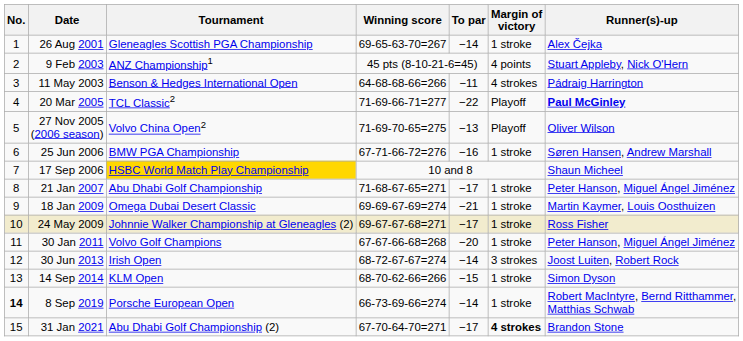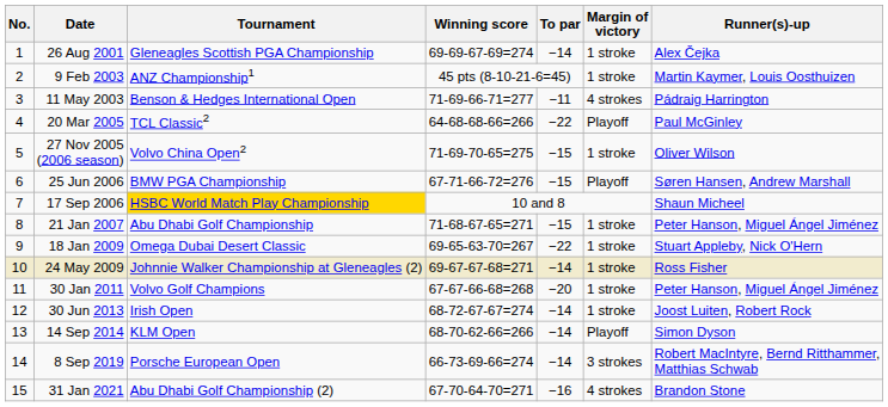 <table class="wikitable" style="font-size:95%;">
 <tr>
 <th>No.</th>
 <th>Date</th>
 <th>Tournament</th>
 <th>Winning score</th>
 <th>To par</th>
 <th>Margin of<br>victory</th>
 <th>Runner(s)-up</th>
 </tr>
 <tr>
 <td align=center>1</td>
 <td align=right>26 Aug <a href='#'>2001</a></td>
 <td><a href='#'>Gleneagles Scottish PGA Championship</a></td>
-<td>69-65-63-70=267</td>
+<td>69-69-67-69=274</td>
 <td align=center>−14</td>
 <td>1 stroke</td>
 <td> <a href='#'>Alex Čejka</a></td>
 </tr>
 <tr>
 <td align=center>2</td>
 <td align=right>9 Feb <a href='#'>2003</a></td>
 <td><a href='#'>ANZ Championship</a><sup>1</sup></td>
 <td colspan=2 align=center>45 pts (8-10-21-6=45)</td>
-<td>4 points</td>
-<td> <a href='#'>Stuart Appleby</a>,  <a href='#'>Nick O'Hern</a></td>
+<td>1 stroke</td>
+<td> <a href='#'>Martin Kaymer</a>,  <a href='#'>Louis Oosthuizen</a></td>
 </tr>
 <tr>
 <td align=center>3</td>
 <td align=right>11 May 2003</td>
 <td><a href='#'>Benson & Hedges International Open</a></td>
-<td>64-68-68-66=266</td>
+<td>71-69-66-71=277</td>
 <td align=center>−11</td>
 <td>4 strokes</td>
 <td> <a href='#'>Pádraig Harrington</a></td>
 </tr>
 <tr>
 <td align=center>4</td>
 <td align=right>20 Mar <a href='#'>2005</a></td>
 <td><a href='#'>TCL Classic</a><sup>2</sup></td>
-<td>71-69-66-71=277</td>
+<td>64-68-68-66=266</td>
 <td align=center>−22</td>
 <td>Playoff</td>
-<td><strong> <a href='#'>Paul McGinley</a></strong></td>
+<td> <a href='#'>Paul McGinley</a></td>
 </tr>
 <tr>
 <td align=center>5</td>
 <td align=right>27 Nov 2005<br>(<a href='#'>2006 season</a>)</td>
 <td><a href='#'>Volvo China Open</a><sup>2</sup></td>
 <td>71-69-70-65=275</td>
-<td align=center>−13</td>
-<td>Playoff</td>
+<td align=center>−15</td>
+<td>1 stroke</td>
 <td> <a href='#'>Oliver Wilson</a></td>
 </tr>
 <tr>
 <td align=center>6</td>
 <td align=right>25 Jun 2006</td>
 <td><a href='#'>BMW PGA Championship</a></td>
 <td>67-71-66-72=276</td>
-<td align=center>−16</td>
-<td>1 stroke</td>
+<td align=center>−15</td>
+<td>Playoff</td>
 <td> <a href='#'>Søren Hansen</a>,  <a href='#'>Andrew Marshall</a></td>
 </tr>
 <tr>
 <td align=center>7</td>
 <td align=right>17 Sep 2006</td>
 <td style="background: gold;"><a href='#'>HSBC World Match Play Championship</a></td>
 <td colspan=3 align=center>10 and 8</td>
 <td> <a href='#'>Shaun Micheel</a></td>
 </tr>
 <tr>
 <td align=center>8</td>
 <td align=right>21 Jan <a href='#'>2007</a></td>
 <td><a href='#'>Abu Dhabi Golf Championship</a></td>
 <td>71-68-67-65=271</td>
-<td align=center>−17</td>
+<td align=center>−15</td>
 <td>1 stroke</td>
 <td> <a href='#'>Peter Hanson</a>,  <a href='#'>Miguel Ángel Jiménez</a></td>
 </tr>
 <tr>
 <td align=center>9</td>
 <td align=right>18 Jan <a href='#'>2009</a></td>
 <td><a href='#'>Omega Dubai Desert Classic</a></td>
-<td>69-69-67-69=274</td>
-<td align=center>−21</td>
+<td>69-65-63-70=267</td>
+<td align=center>−22</td>
 <td>1 stroke</td>
-<td> <a href='#'>Martin Kaymer</a>,  <a href='#'>Louis Oosthuizen</a></td>
+<td> <a href='#'>Stuart Appleby</a>,  <a href='#'>Nick O'Hern</a></td>
 </tr>
 <tr style="background:#f2ecce;">
 <td align=center>10</td>
 <td align=right>24 May 2009</td>
 <td><a href='#'>Johnnie Walker Championship at Gleneagles</a> (2)</td>
 <td>69-67-67-68=271</td>
-<td align=center>−17</td>
+<td align=center>−14</td>
 <td>1 stroke</td>
 <td> <a href='#'>Ross Fisher</a></td>
 </tr>
 <tr>
 <td align=center>11</td>
 <td align=right>30 Jan <a href='#'>2011</a></td>
 <td><a href='#'>Volvo Golf Champions</a></td>
 <td>67-67-66-68=268</td>
 <td align=center>−20</td>
 <td>1 stroke</td>
 <td> <a href='#'>Peter Hanson</a>,  <a href='#'>Miguel Ángel Jiménez</a></td>
 </tr>
 <tr>
 <td align=center>12</td>
 <td align=right>30 Jun <a href='#'>2013</a></td>
 <td><a href='#'>Irish Open</a></td>
 <td>68-72-67-67=274</td>
 <td align=center>−14</td>
-<td>3 strokes</td>
+<td>1 stroke</td>
 <td> <a href='#'>Joost Luiten</a>,  <a href='#'>Robert Rock</a></td>
 </tr>
 <tr>
 <td align=center>13</td>
 <td align=right>14 Sep <a href='#'>2014</a></td>
 <td><a href='#'>KLM Open</a></td>
 <td>68-70-62-66=266</td>
-<td align=center>−15</td>
-<td>1 stroke</td>
+<td align=center>−14</td>
+<td>Playoff</td>
 <td> <a href='#'>Simon Dyson</a></td>
 </tr>
 <tr>
-<td align=center><strong>14</strong></td>
+<td align=center>14</td>
 <td align=right>8 Sep <a href='#'>2019</a></td>
 <td><a href='#'>Porsche European Open</a></td>
 <td>66-73-69-66=274</td>
 <td align=center>−14</td>
-<td>1 stroke</td>
+<td>3 strokes</td>
 <td> <a href='#'>Robert MacIntyre</a>,  <a href='#'>Bernd Ritthammer</a>,<br> <a href='#'>Matthias Schwab</a></td>
 </tr>
 <tr>
 <td align=center>15</td>
 <td align=right>31 Jan <a href='#'>2021</a></td>
 <td><a href='#'>Abu Dhabi Golf Championship</a> (2)</td>
 <td align=right>67-70-64-70=271</td>
-<td align=center>−17</td>
-<td><strong>4 strokes</strong></td>
+<td align=center>−16</td>
+<td>4 strokes</td>
 <td> <a href='#'>Brandon Stone</a></td>
 </tr>
 </table>
